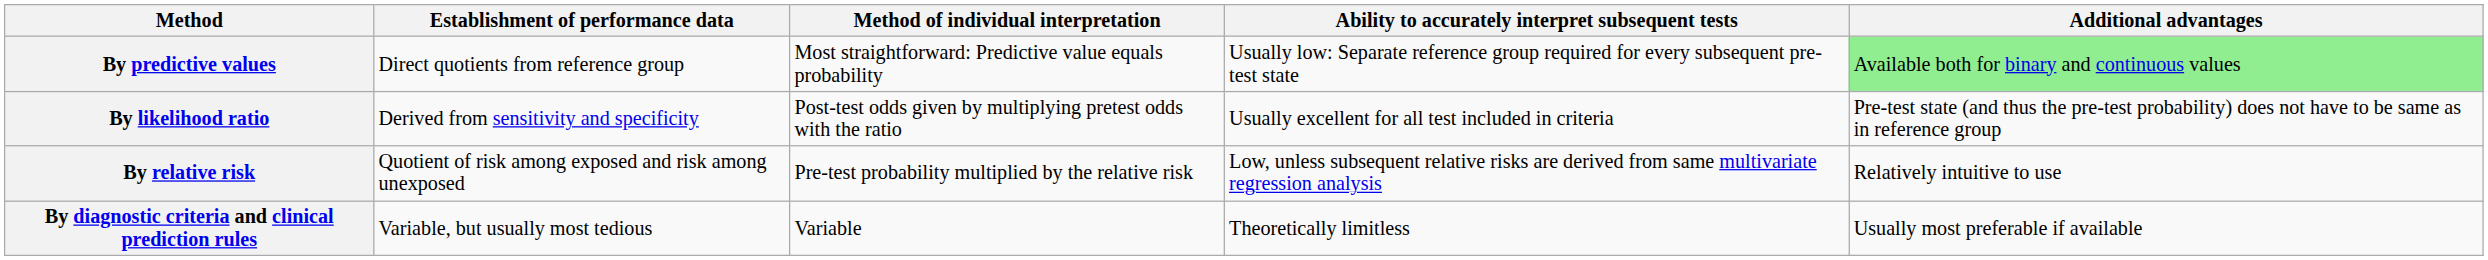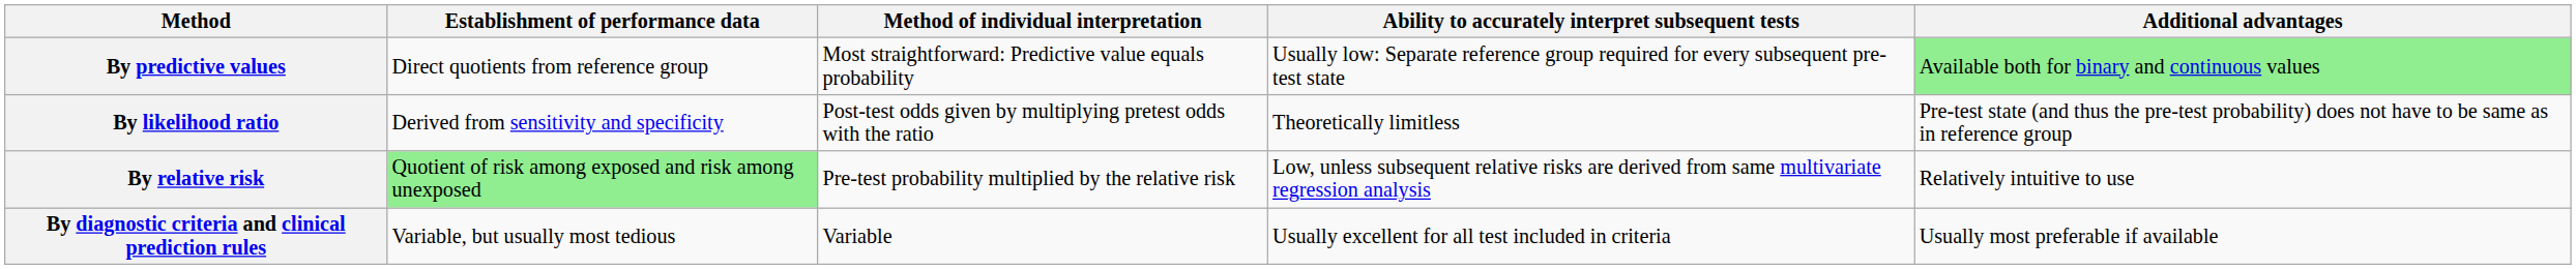 <table class="wikitable">
 <tr>
 <th>Method</th>
 <th>Establishment of performance data</th>
 <th>Method of individual interpretation</th>
 <th>Ability to accurately interpret subsequent tests</th>
 <th>Additional advantages</th>
 </tr>
 <tr>
 <th>By <a href='#'>predictive values</a></th>
 <td>Direct quotients from reference group</td>
 <td><span>Most straightforward: Predictive value equals probability</span></td>
 <td><span> Usually low: Separate reference group required for every subsequent pre-test state</span></td>
 <td style="background: lightgreen;"><span> Available both for <a href='#'>binary</a> and <a href='#'>continuous</a> values</span></td>
 </tr>
 <tr>
 <th>By <a href='#'>likelihood ratio</a></th>
 <td>Derived from <a href='#'>sensitivity and specificity</a></td>
 <td>Post-test odds given by multiplying pretest odds with the ratio</td>
-<td><span> Usually excellent for all test included in criteria</span></td>
+<td><span> Theoretically limitless</span></td>
 <td><span> Pre-test state (and thus the pre-test probability) does not have to be same as in reference group</span></td>
 </tr>
 <tr>
 <th>By <a href='#'>relative risk</a></th>
-<td>Quotient of risk among exposed and risk among unexposed</td>
+<td style="background: lightgreen;">Quotient of risk among exposed and risk among unexposed</td>
 <td>Pre-test probability multiplied by the relative risk</td>
 <td><span> Low, unless subsequent relative risks are derived from same <a href='#'>multivariate regression analysis</a></span></td>
 <td><span> Relatively intuitive to use</span></td>
 </tr>
 <tr>
 <th>By <a href='#'>diagnostic criteria</a> and <a href='#'>clinical prediction rules</a></th>
 <td>Variable, <span>but usually most tedious</span></td>
 <td>Variable</td>
-<td><span> Theoretically limitless</span></td>
+<td><span> Usually excellent for all test included in criteria</span></td>
 <td><span> Usually most preferable if available</span></td>
 </tr>
 </table>
